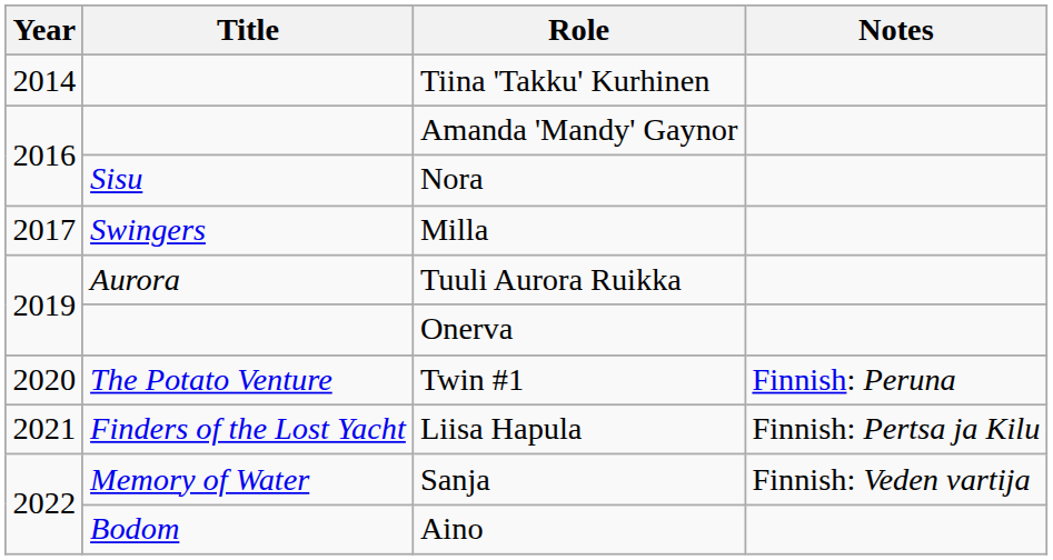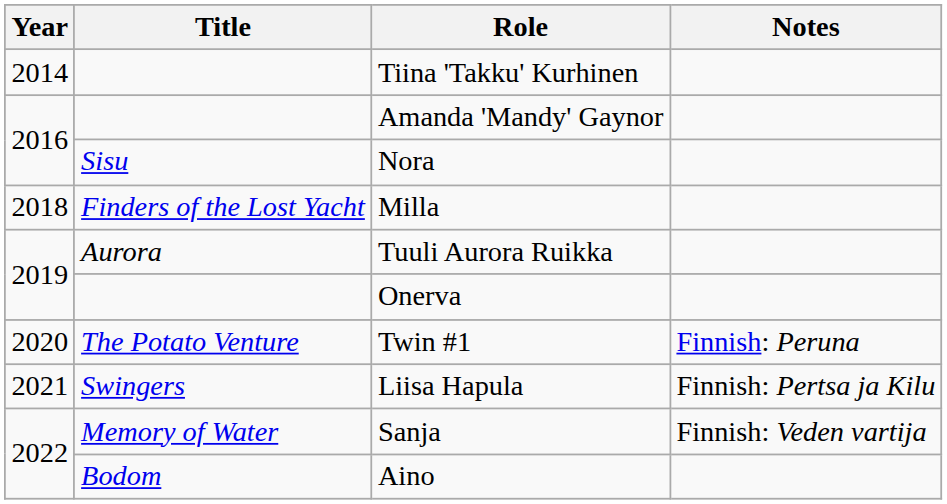 <table class="wikitable sortable">
 <tr>
 <th>Year</th>
 <th>Title</th>
 <th>Role</th>
 <th class="unsortable">Notes</th>
 </tr>
 <tr>
 <td>2014</td>
 <td><em></em></td>
 <td>Tiina 'Takku' Kurhinen</td>
 <td></td>
 </tr>
 <tr>
 <td rowspan="2">2016</td>
 <td><em></em></td>
 <td>Amanda 'Mandy' Gaynor</td>
 <td></td>
 </tr>
 <tr>
 <td><em><a href='#'>Sisu</a></em></td>
 <td>Nora</td>
 <td></td>
 </tr>
 <tr>
-<td>2017</td>
-<td><em><a href='#'>Swingers</a></em></td>
+<td>2018</td>
+<td><em><a href='#'>Finders of the Lost Yacht</a></em></td>
 <td>Milla</td>
 <td></td>
 </tr>
 <tr>
 <td rowspan="2">2019</td>
 <td><em>Aurora</em></td>
 <td>Tuuli Aurora Ruikka</td>
 <td></td>
 </tr>
 <tr>
 <td><em></em></td>
 <td>Onerva</td>
 <td></td>
 </tr>
 <tr>
 <td>2020</td>
 <td><em><a href='#'>The Potato Venture</a></em></td>
 <td>Twin #1</td>
 <td><a href='#'>Finnish</a>: <em>Peruna</em></td>
 </tr>
 <tr>
 <td>2021</td>
-<td><em><a href='#'>Finders of the Lost Yacht</a></em></td>
+<td><em><a href='#'>Swingers</a></em></td>
 <td>Liisa Hapula</td>
 <td>Finnish: <em>Pertsa ja Kilu</em></td>
 </tr>
 <tr>
 <td rowspan="2">2022</td>
 <td><em><a href='#'>Memory of Water</a></em></td>
 <td>Sanja</td>
 <td>Finnish: <em>Veden vartija</em></td>
 </tr>
 <tr>
 <td><em><a href='#'>Bodom</a></em></td>
 <td>Aino</td>
 <td></td>
 </tr>
 </table>
